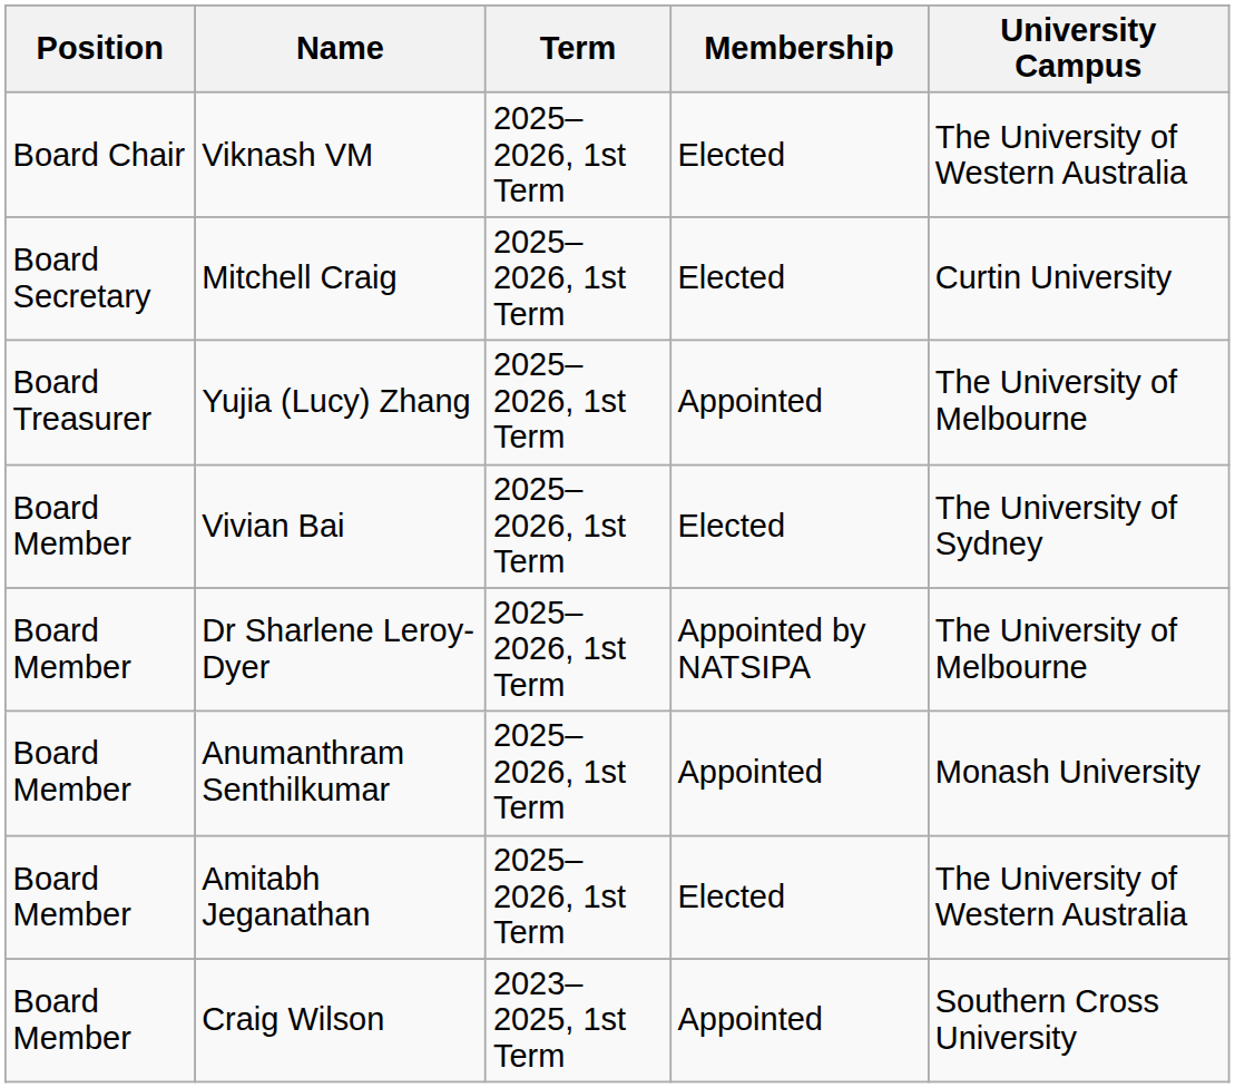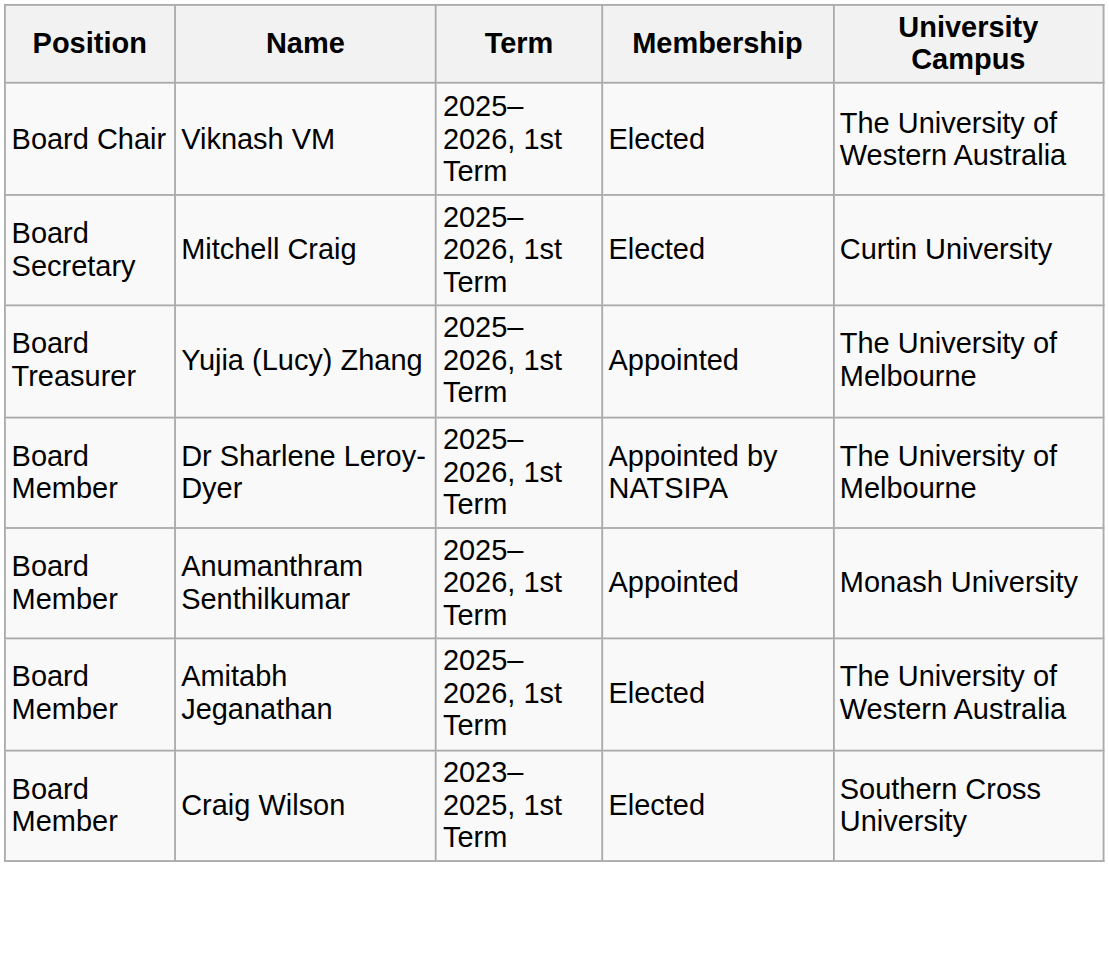 <table class="wikitable">
 <tr>
 <th>Position</th>
 <th>Name</th>
 <th>Term</th>
 <th>Membership</th>
 <th>University Campus</th>
 </tr>
 <tr>
 <td>Board Chair</td>
 <td>Viknash VM</td>
 <td>2025–2026, 1st Term</td>
 <td>Elected</td>
 <td>The University of Western Australia</td>
 </tr>
 <tr>
 <td>Board Secretary</td>
 <td>Mitchell Craig</td>
 <td>2025–2026, 1st Term</td>
 <td>Elected</td>
 <td>Curtin University</td>
 </tr>
 <tr>
 <td>Board Treasurer</td>
 <td>Yujia (Lucy) Zhang</td>
 <td>2025–2026, 1st Term</td>
 <td>Appointed</td>
 <td>The University of Melbourne</td>
 </tr>
 <tr>
 <td>Board Member</td>
-<td>Vivian Bai</td>
-<td>2025–2026, 1st Term</td>
-<td>Elected</td>
-<td>The University of Sydney</td>
-</tr>
-<tr>
-<td>Board Member</td>
 <td>Dr Sharlene Leroy-Dyer</td>
 <td>2025–2026, 1st Term</td>
 <td>Appointed by NATSIPA</td>
 <td>The University of Melbourne</td>
 </tr>
 <tr>
 <td>Board Member</td>
 <td>Anumanthram Senthilkumar</td>
 <td>2025–2026, 1st Term</td>
 <td>Appointed</td>
 <td>Monash University</td>
 </tr>
 <tr>
 <td>Board Member</td>
 <td>Amitabh Jeganathan</td>
 <td>2025–2026, 1st Term</td>
 <td>Elected</td>
 <td>The University of Western Australia</td>
 </tr>
 <tr>
 <td>Board Member</td>
 <td>Craig Wilson</td>
 <td>2023–2025, 1st Term</td>
-<td>Appointed</td>
+<td>Elected</td>
 <td>Southern Cross University</td>
 </tr>
 </table>
